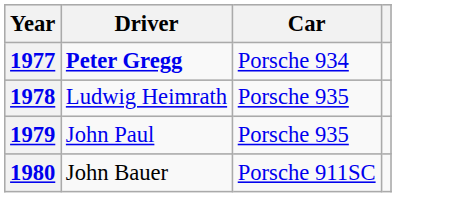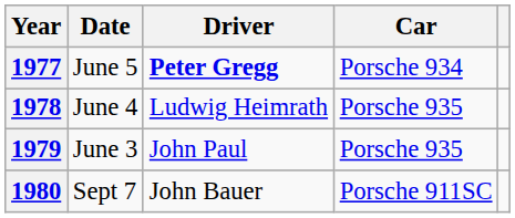 <table class="sortable wikitable" style="font-size: 90%;">
 <tr>
 <th>Year</th>
+<th>Date</th>
 <th>Driver</th>
 <th>Car</th>
 <th></th>
 </tr>
 <tr>
 <th><a href='#'>1977</a></th>
+<td>June 5</td>
 <td><strong> <a href='#'>Peter Gregg</a></strong></td>
 <td><a href='#'>Porsche 934</a></td>
 <td></td>
 </tr>
 <tr>
 <th><a href='#'>1978</a></th>
+<td>June 4</td>
 <td> <a href='#'>Ludwig Heimrath</a></td>
 <td><a href='#'>Porsche 935</a></td>
 <td></td>
 </tr>
 <tr>
 <th><a href='#'>1979</a></th>
+<td>June 3</td>
 <td> <a href='#'>John Paul</a></td>
 <td><a href='#'>Porsche 935</a></td>
 <td></td>
 </tr>
 <tr>
 <th><a href='#'>1980</a></th>
+<td>Sept 7</td>
 <td> John Bauer</td>
 <td><a href='#'>Porsche 911SC</a></td>
 <td></td>
 </tr>
 </table>
